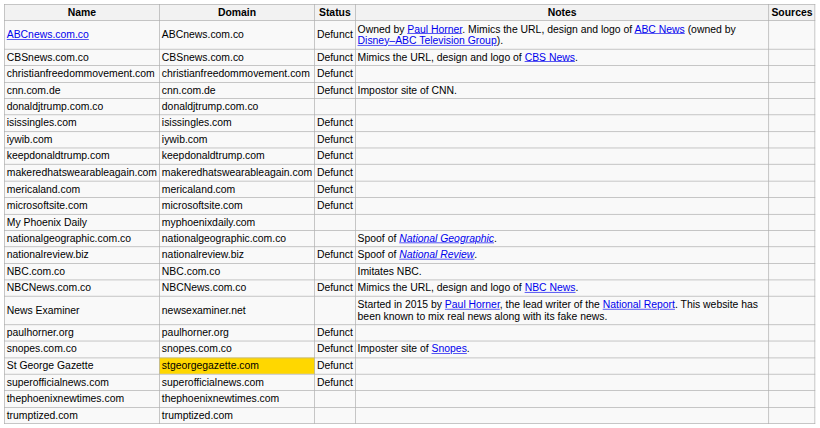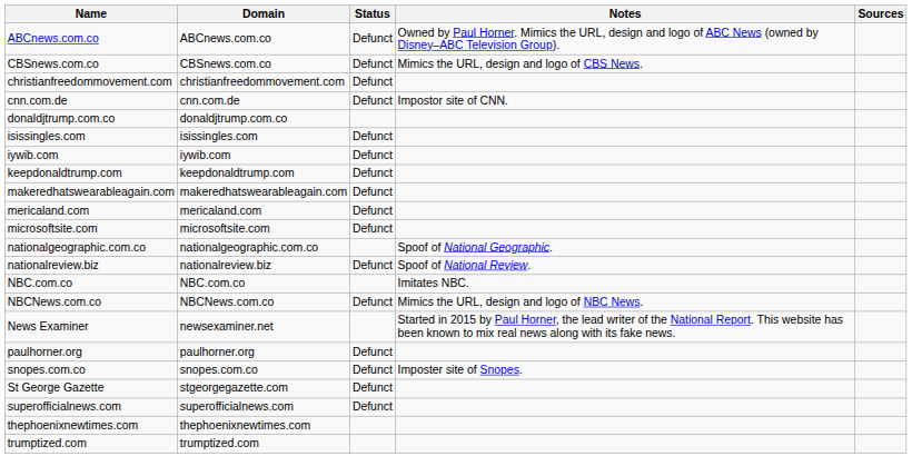 <table class="wikitable sortable mw-collapsible">
 <tr>
 <th>Name</th>
 <th>Domain</th>
 <th>Status</th>
 <th class="sortable">Notes</th>
 <th class="unsortable">Sources</th>
 </tr>
 <tr>
 <td><a href='#'>ABCnews.com.co</a></td>
 <td>ABCnews.com.co</td>
 <td>Defunct</td>
 <td>Owned by <a href='#'>Paul Horner</a>. Mimics the URL, design and logo of <a href='#'>ABC News</a> (owned by <a href='#'>Disney–ABC Television Group</a>).</td>
 <td><br></td>
 </tr>
 <tr>
 <td>CBSnews.com.co</td>
 <td>CBSnews.com.co</td>
 <td>Defunct</td>
 <td>Mimics the URL, design and logo of <a href='#'>CBS News</a>.</td>
 <td></td>
 </tr>
 <tr>
 <td>christianfreedommovement.com</td>
 <td>christianfreedommovement.com</td>
 <td>Defunct</td>
 <td></td>
 <td></td>
 </tr>
 <tr>
 <td>cnn.com.de</td>
 <td>cnn.com.de</td>
 <td>Defunct</td>
 <td>Impostor site of CNN.</td>
 <td></td>
 </tr>
 <tr>
 <td>donaldjtrump.com.co</td>
 <td>donaldjtrump.com.co</td>
 <td></td>
 <td></td>
 <td></td>
 </tr>
 <tr>
 <td>isissingles.com</td>
 <td>isissingles.com</td>
 <td>Defunct</td>
 <td></td>
 <td></td>
 </tr>
 <tr>
 <td>iywib.com</td>
 <td>iywib.com</td>
 <td>Defunct</td>
 <td></td>
 <td></td>
 </tr>
 <tr>
 <td>keepdonaldtrump.com</td>
 <td>keepdonaldtrump.com</td>
 <td>Defunct</td>
 <td></td>
 <td></td>
 </tr>
 <tr>
 <td>makeredhatswearableagain.com</td>
 <td>makeredhatswearableagain.com</td>
 <td>Defunct</td>
 <td></td>
 <td></td>
 </tr>
 <tr>
 <td>mericaland.com</td>
 <td>mericaland.com</td>
 <td>Defunct</td>
 <td></td>
 <td></td>
 </tr>
 <tr>
 <td>microsoftsite.com</td>
 <td>microsoftsite.com</td>
 <td>Defunct</td>
 <td></td>
 <td></td>
 </tr>
 <tr>
-<td>My Phoenix Daily</td>
-<td>myphoenixdaily.com</td>
-<td></td>
-<td></td>
-<td></td>
-</tr>
-<tr>
 <td>nationalgeographic.com.co</td>
 <td>nationalgeographic.com.co</td>
 <td></td>
 <td>Spoof of <em><a href='#'>National Geographic</a></em>.</td>
 <td></td>
 </tr>
 <tr>
 <td>nationalreview.biz</td>
 <td>nationalreview.biz</td>
 <td>Defunct</td>
 <td>Spoof of <em><a href='#'>National Review</a></em>.</td>
 <td></td>
 </tr>
 <tr>
 <td>NBC.com.co</td>
 <td>NBC.com.co</td>
 <td></td>
 <td>Imitates NBC.</td>
 <td></td>
 </tr>
 <tr>
 <td>NBCNews.com.co</td>
 <td>NBCNews.com.co</td>
 <td>Defunct</td>
 <td>Mimics the URL, design and logo of <a href='#'>NBC News</a>.</td>
 <td></td>
 </tr>
 <tr>
 <td>News Examiner</td>
 <td>newsexaminer.net</td>
 <td></td>
 <td>Started in 2015 by <a href='#'>Paul Horner</a>, the lead writer of the <a href='#'>National Report</a>. This website has been known to mix real news along with its fake news.</td>
 <td></td>
 </tr>
 <tr>
 <td>paulhorner.org</td>
 <td>paulhorner.org</td>
 <td>Defunct</td>
 <td></td>
 <td></td>
 </tr>
 <tr>
 <td>snopes.com.co</td>
 <td>snopes.com.co</td>
 <td>Defunct</td>
 <td>Imposter site of <a href='#'>Snopes</a>.</td>
 <td></td>
 </tr>
 <tr>
 <td>St George Gazette</td>
-<td style="background: gold;">stgeorgegazette.com</td>
+<td>stgeorgegazette.com</td>
 <td>Defunct</td>
 <td></td>
 <td></td>
 </tr>
 <tr>
 <td>superofficialnews.com</td>
 <td>superofficialnews.com</td>
 <td>Defunct</td>
 <td></td>
 <td></td>
 </tr>
 <tr>
 <td>thephoenixnewtimes.com</td>
 <td>thephoenixnewtimes.com</td>
 <td></td>
 <td></td>
 <td></td>
 </tr>
 <tr>
 <td>trumptized.com</td>
 <td>trumptized.com</td>
 <td></td>
 <td></td>
 <td></td>
 </tr>
 </table>
